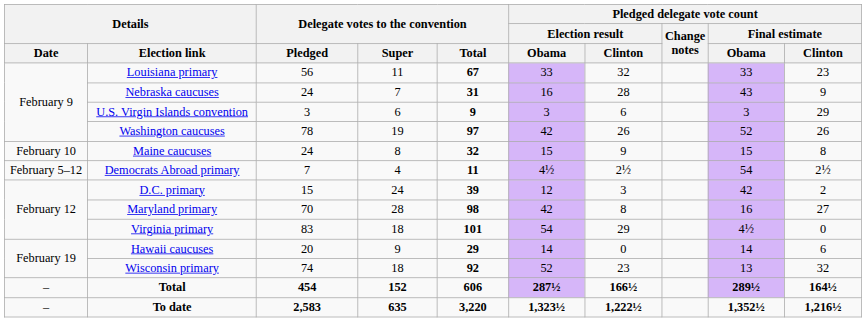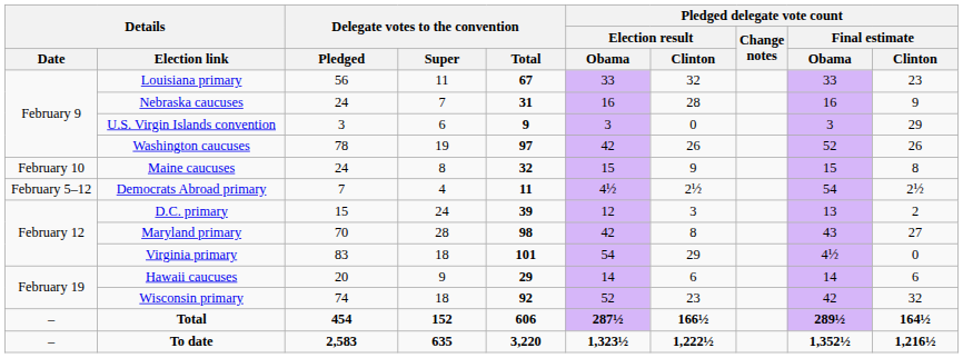 <table class="wikitable" style="text-align:center">
 <tr>
 <th rowspan="2" colspan="2" style="width:20em">Details</th>
 <th rowspan="2" colspan="3" style="width:20em">Delegate votes to the convention</th>
 <th colspan="5">Pledged delegate vote count</th>
 </tr>
 <tr>
 <th colspan="2" style="width:12em">Election result</th>
 <th rowspan="2">Change<br>notes</th>
 <th colspan="2" style="width:12em">Final estimate</th>
 </tr>
 <tr>
 <th>Date</th>
 <th>Election link</th>
 <th>Pledged</th>
 <th>Super</th>
 <th>Total</th>
 <th>Obama</th>
 <th>Clinton</th>
 <th>Obama</th>
 <th>Clinton</th>
 </tr>
 <tr>
 <td rowspan="4">February 9</td>
 <td><a href='#'>Louisiana primary</a></td>
 <td>56</td>
 <td>11</td>
 <td><strong>67</strong></td>
 <td style="background:#d6b6f9;">33</td>
 <td>32</td>
 <td></td>
 <td style="background:#d6b6f9;">33</td>
 <td>23</td>
 </tr>
 <tr>
 <td><a href='#'>Nebraska caucuses</a></td>
 <td>24</td>
 <td>7</td>
 <td><strong>31</strong></td>
 <td style="background:#d6b6f9;">16</td>
 <td>28</td>
 <td></td>
-<td style="background:#d6b6f9;">43</td>
+<td style="background:#d6b6f9;">16</td>
 <td>9</td>
 </tr>
 <tr>
 <td><a href='#'>U.S. Virgin Islands convention</a></td>
 <td>3</td>
 <td>6</td>
 <td><strong>9</strong></td>
 <td style="background:#d6b6f9;">3</td>
-<td>6</td>
+<td>0</td>
 <td></td>
 <td style="background:#d6b6f9;">3</td>
 <td>29</td>
 </tr>
 <tr>
 <td><a href='#'>Washington caucuses</a></td>
 <td>78</td>
 <td>19</td>
 <td><strong>97</strong></td>
 <td style="background:#d6b6f9;">42</td>
 <td>26</td>
 <td></td>
 <td style="background:#d6b6f9;">52</td>
 <td>26</td>
 </tr>
 <tr>
 <td>February 10</td>
 <td><a href='#'>Maine caucuses</a></td>
 <td>24</td>
 <td>8</td>
 <td><strong>32</strong></td>
 <td style="background:#d6b6f9;">15</td>
 <td>9</td>
 <td></td>
 <td style="background:#d6b6f9;">15</td>
 <td>8</td>
 </tr>
 <tr>
 <td>February 5–12</td>
 <td><a href='#'>Democrats Abroad primary</a></td>
 <td>7</td>
 <td>4</td>
 <td><strong>11</strong></td>
 <td style="background:#d6b6f9;">4½</td>
 <td>2½</td>
 <td></td>
 <td style="background:#d6b6f9;">54</td>
 <td>2½</td>
 </tr>
 <tr>
 <td rowspan="3">February 12</td>
 <td><a href='#'>D.C. primary</a></td>
 <td>15</td>
 <td>24</td>
 <td><strong>39</strong></td>
 <td style="background:#d6b6f9;">12</td>
 <td>3</td>
 <td></td>
-<td style="background:#d6b6f9;">42</td>
+<td style="background:#d6b6f9;">13</td>
 <td>2</td>
 </tr>
 <tr>
 <td><a href='#'>Maryland primary</a></td>
 <td>70</td>
 <td>28</td>
 <td><strong>98</strong></td>
 <td style="background:#d6b6f9;">42</td>
 <td>8</td>
 <td></td>
-<td style="background:#d6b6f9;">16</td>
+<td style="background:#d6b6f9;">43</td>
 <td>27</td>
 </tr>
 <tr>
 <td><a href='#'>Virginia primary</a></td>
 <td>83</td>
 <td>18</td>
 <td><strong>101</strong></td>
 <td style="background:#d6b6f9;">54</td>
 <td>29</td>
 <td></td>
 <td style="background:#d6b6f9;">4½</td>
 <td>0</td>
 </tr>
 <tr>
 <td rowspan="2">February 19</td>
 <td><a href='#'>Hawaii caucuses</a></td>
 <td>20</td>
 <td>9</td>
 <td><strong>29</strong></td>
 <td style="background:#d6b6f9;">14</td>
-<td>0</td>
+<td>6</td>
 <td></td>
 <td style="background:#d6b6f9;">14</td>
 <td>6</td>
 </tr>
 <tr>
 <td><a href='#'>Wisconsin primary</a></td>
 <td>74</td>
 <td>18</td>
 <td><strong>92</strong></td>
 <td style="background:#d6b6f9;">52</td>
 <td>23</td>
 <td></td>
-<td style="background:#d6b6f9;">13</td>
+<td style="background:#d6b6f9;">42</td>
 <td>32</td>
 </tr>
 <tr>
 <td>–</td>
 <td><strong>Total</strong></td>
 <td><strong>454</strong></td>
 <td><strong>152</strong></td>
 <td><strong>606</strong></td>
 <td style="background:#d6b6f9;"><strong>287½</strong></td>
 <td><strong>166½</strong></td>
 <td></td>
 <td style="background:#d6b6f9;"><strong>289½</strong></td>
 <td><strong>164½</strong></td>
 </tr>
 <tr>
 <td>–</td>
 <td><strong>To date</strong></td>
 <td><strong>2,583</strong></td>
 <td><strong>635</strong></td>
 <td><strong>3,220</strong></td>
 <td><strong>1,323½</strong></td>
 <td><strong>1,222½</strong></td>
 <td></td>
 <td><strong>1,352½</strong></td>
 <td><strong>1,216½</strong></td>
 </tr>
 </table>
